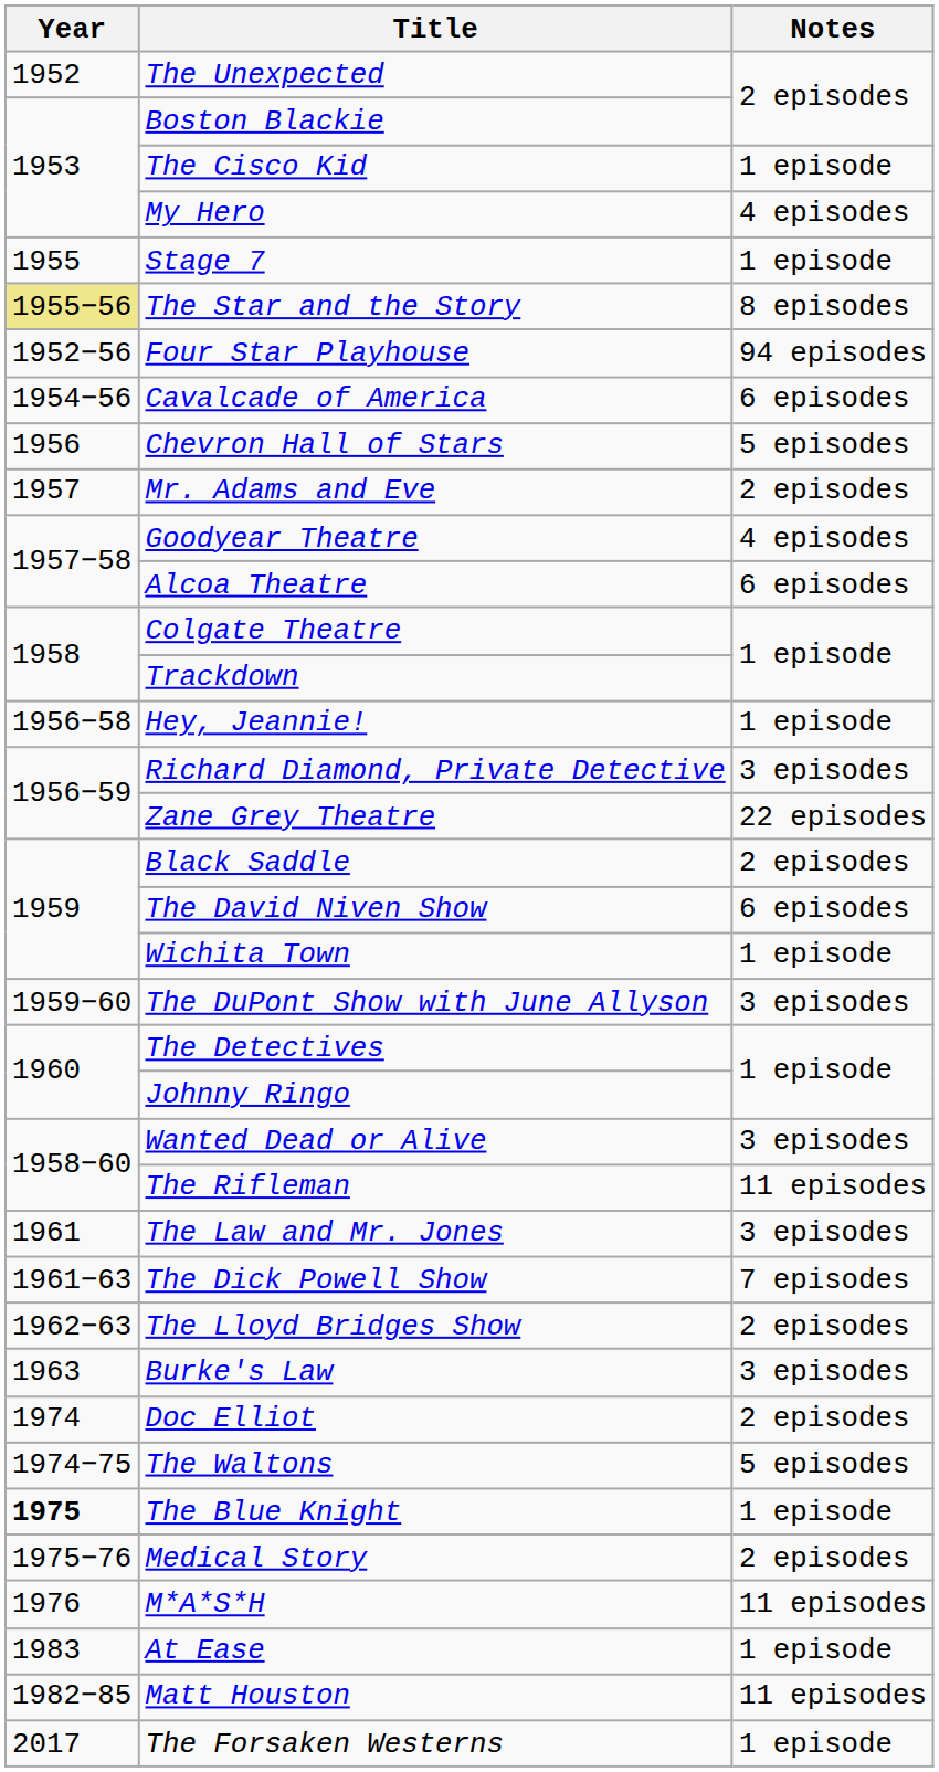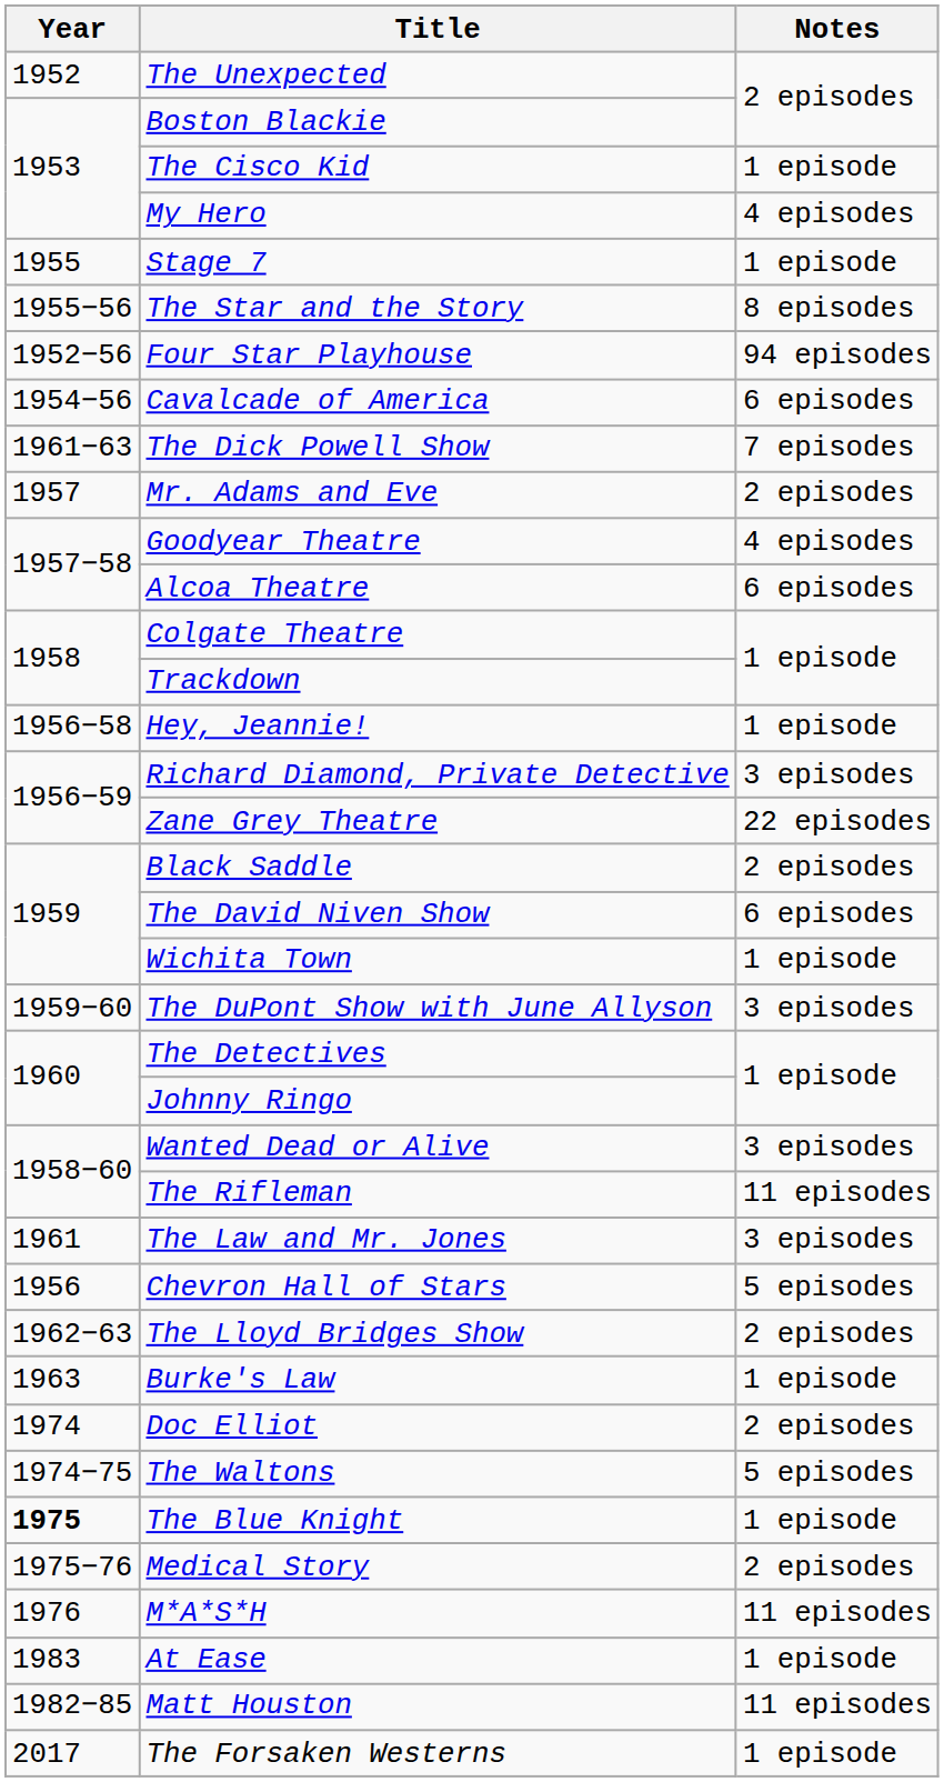 <table class="wikitable">
 <tr>
 <th>Year</th>
 <th>Title</th>
 <th>Notes</th>
 </tr>
 <tr>
 <td>1952</td>
 <td><em><a href='#'>The Unexpected</a></em></td>
 <td rowspan=2>2 episodes</td>
 </tr>
 <tr>
 <td rowspan=3>1953</td>
 <td><em><a href='#'>Boston Blackie</a></em></td>
 </tr>
 <tr>
 <td><em><a href='#'>The Cisco Kid</a></em></td>
 <td>1 episode</td>
 </tr>
 <tr>
 <td><em><a href='#'>My Hero</a></em></td>
 <td>4 episodes</td>
 </tr>
 <tr>
 <td>1955</td>
 <td><em><a href='#'>Stage 7</a></em></td>
 <td>1 episode</td>
 </tr>
 <tr>
-<td style="background: khaki;">1955−56</td>
+<td>1955−56</td>
 <td><em><a href='#'>The Star and the Story</a></em></td>
 <td>8 episodes</td>
 </tr>
 <tr>
 <td>1952−56</td>
 <td><em><a href='#'>Four Star Playhouse</a></em></td>
 <td>94 episodes</td>
 </tr>
 <tr>
 <td>1954−56</td>
 <td><em><a href='#'>Cavalcade of America</a></em></td>
 <td>6 episodes</td>
 </tr>
 <tr>
-<td>1956</td>
-<td><em><a href='#'>Chevron Hall of Stars</a></em></td>
-<td>5 episodes</td>
+<td>1961−63</td>
+<td><em><a href='#'>The Dick Powell Show</a></em></td>
+<td>7 episodes</td>
 </tr>
 <tr>
 <td>1957</td>
 <td><em><a href='#'>Mr. Adams and Eve</a></em></td>
 <td>2 episodes</td>
 </tr>
 <tr>
 <td rowspan=2>1957−58</td>
 <td><em><a href='#'>Goodyear Theatre</a></em></td>
 <td>4 episodes</td>
 </tr>
 <tr>
 <td><em><a href='#'>Alcoa Theatre</a></em></td>
 <td>6 episodes</td>
 </tr>
 <tr>
 <td rowspan=2>1958</td>
 <td><em><a href='#'>Colgate Theatre</a></em></td>
 <td rowspan=2>1 episode</td>
 </tr>
 <tr>
 <td><em><a href='#'>Trackdown</a></em></td>
 </tr>
 <tr>
 <td>1956−58</td>
 <td><em><a href='#'>Hey, Jeannie!</a></em></td>
 <td>1 episode</td>
 </tr>
 <tr>
 <td rowspan=2>1956−59</td>
 <td><em><a href='#'>Richard Diamond, Private Detective</a></em></td>
 <td>3 episodes</td>
 </tr>
 <tr>
 <td><em><a href='#'>Zane Grey Theatre</a></em></td>
 <td>22 episodes</td>
 </tr>
 <tr>
 <td rowspan=3>1959</td>
 <td><em><a href='#'>Black Saddle</a></em></td>
 <td>2 episodes</td>
 </tr>
 <tr>
 <td><em><a href='#'>The David Niven Show</a></em></td>
 <td>6 episodes</td>
 </tr>
 <tr>
 <td><em><a href='#'>Wichita Town</a></em></td>
 <td>1 episode</td>
 </tr>
 <tr>
 <td>1959−60</td>
 <td><em><a href='#'>The DuPont Show with June Allyson</a></em></td>
 <td>3 episodes</td>
 </tr>
 <tr>
 <td rowspan=2>1960</td>
 <td><em><a href='#'>The Detectives</a></em></td>
 <td rowspan=2>1 episode</td>
 </tr>
 <tr>
 <td><em><a href='#'>Johnny Ringo</a></em></td>
 </tr>
 <tr>
 <td rowspan=2>1958−60</td>
 <td><em><a href='#'>Wanted Dead or Alive</a></em></td>
 <td>3 episodes</td>
 </tr>
 <tr>
 <td><em><a href='#'>The Rifleman</a></em></td>
 <td>11 episodes</td>
 </tr>
 <tr>
 <td>1961</td>
 <td><em><a href='#'>The Law and Mr. Jones</a></em></td>
 <td>3 episodes</td>
 </tr>
 <tr>
-<td>1961−63</td>
-<td><em><a href='#'>The Dick Powell Show</a></em></td>
-<td>7 episodes</td>
+<td>1956</td>
+<td><em><a href='#'>Chevron Hall of Stars</a></em></td>
+<td>5 episodes</td>
 </tr>
 <tr>
 <td>1962−63</td>
 <td><em><a href='#'>The Lloyd Bridges Show</a></em></td>
 <td>2 episodes</td>
 </tr>
 <tr>
 <td>1963</td>
 <td><em><a href='#'>Burke's Law</a></em></td>
-<td>3 episodes</td>
+<td>1 episode</td>
 </tr>
 <tr>
 <td>1974</td>
 <td><em><a href='#'>Doc Elliot</a></em></td>
 <td>2 episodes</td>
 </tr>
 <tr>
 <td>1974−75</td>
 <td><em><a href='#'>The Waltons</a></em></td>
 <td>5 episodes</td>
 </tr>
 <tr>
 <td><strong>1975</strong></td>
 <td><em><a href='#'>The Blue Knight</a></em></td>
 <td>1 episode</td>
 </tr>
 <tr>
 <td>1975−76</td>
 <td><em><a href='#'>Medical Story</a></em></td>
 <td>2 episodes</td>
 </tr>
 <tr>
 <td>1976</td>
 <td><em><a href='#'>M*A*S*H</a></em></td>
 <td>11 episodes</td>
 </tr>
 <tr>
 <td>1983</td>
 <td><em><a href='#'>At Ease</a></em></td>
 <td>1 episode</td>
 </tr>
 <tr>
 <td>1982−85</td>
 <td><em><a href='#'>Matt Houston</a></em></td>
 <td>11 episodes</td>
 </tr>
 <tr>
 <td>2017</td>
 <td><em>The Forsaken Westerns</em></td>
 <td>1 episode</td>
 </tr>
 </table>
